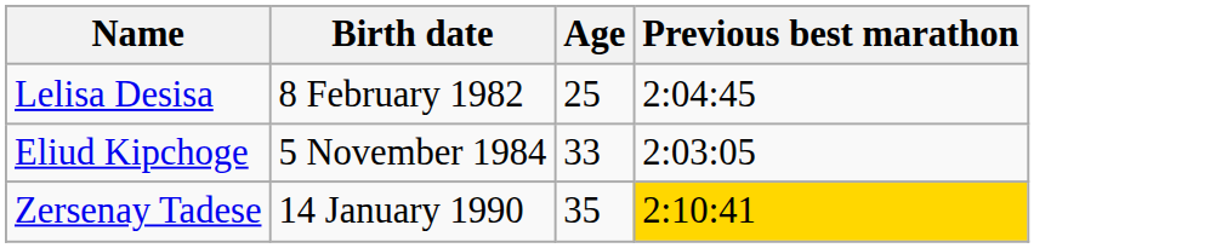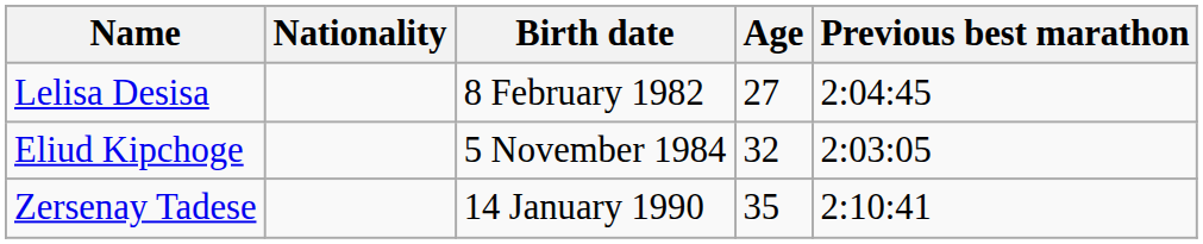 <table class="wikitable sortable">
 <tr>
 <th>Name</th>
+<th>Nationality</th>
 <th>Birth date</th>
 <th>Age</th>
 <th>Previous best marathon</th>
 </tr>
 <tr>
 <td><a href='#'>Lelisa Desisa</a></td>
+<td></td>
 <td>8 February 1982</td>
-<td>25</td>
+<td>27</td>
 <td>2:04:45</td>
 </tr>
 <tr>
 <td><a href='#'>Eliud Kipchoge</a></td>
+<td></td>
 <td>5 November 1984</td>
-<td>33</td>
+<td>32</td>
 <td>2:03:05</td>
 </tr>
 <tr>
 <td><a href='#'>Zersenay Tadese</a></td>
+<td></td>
 <td>14 January 1990</td>
 <td>35</td>
-<td style="background: gold;">2:10:41</td>
+<td>2:10:41</td>
 </tr>
 </table>
